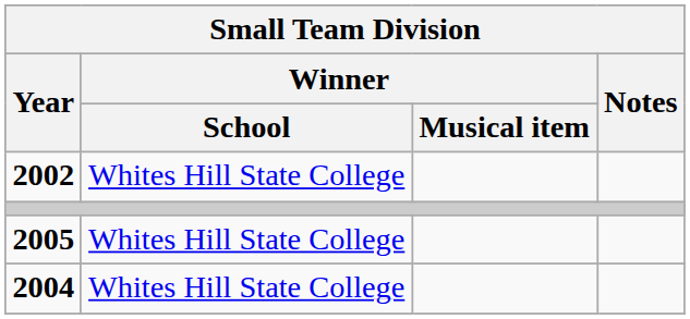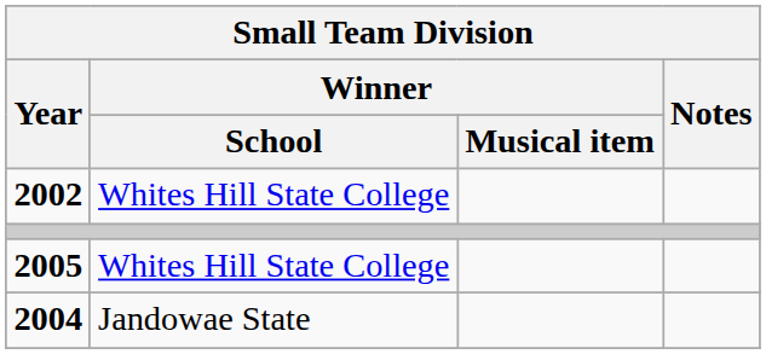 <table class="wikitable sortable">
 <tr>
 <th colspan=8>Small Team Division</th>
 </tr>
 <tr>
 <th rowspan=2>Year</th>
 <th colspan=2>Winner</th>
 <th rowspan=2>Notes</th>
 </tr>
 <tr>
 <th>School</th>
 <th>Musical item</th>
 </tr>
 <tr>
 <td><strong>2002</strong></td>
 <td><a href='#'>Whites Hill State College</a></td>
 <td></td>
 <td></td>
 </tr>
 <tr>
 <th colspan=8 style="background: #cccccc;"></th>
 </tr>
 <tr>
 <td><strong>2005</strong></td>
 <td><a href='#'>Whites Hill State College</a></td>
 <td></td>
 <td></td>
 </tr>
 <tr>
 <td><strong>2004</strong></td>
-<td><a href='#'>Whites Hill State College</a></td>
+<td>Jandowae State</td>
 <td></td>
 <td></td>
 </tr>
 </table>
